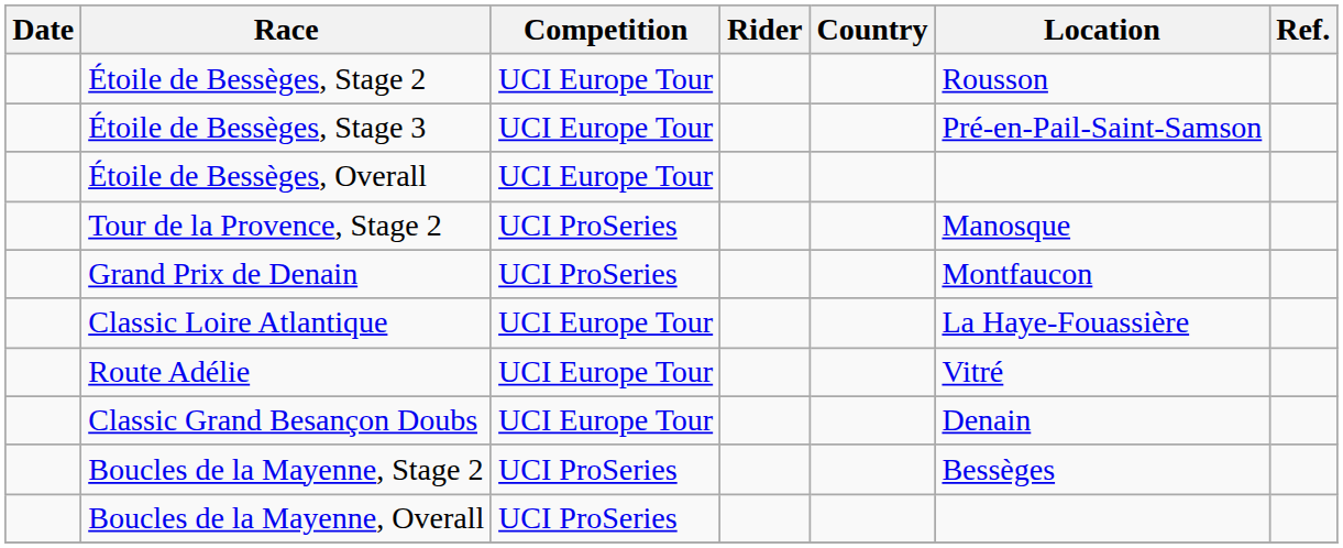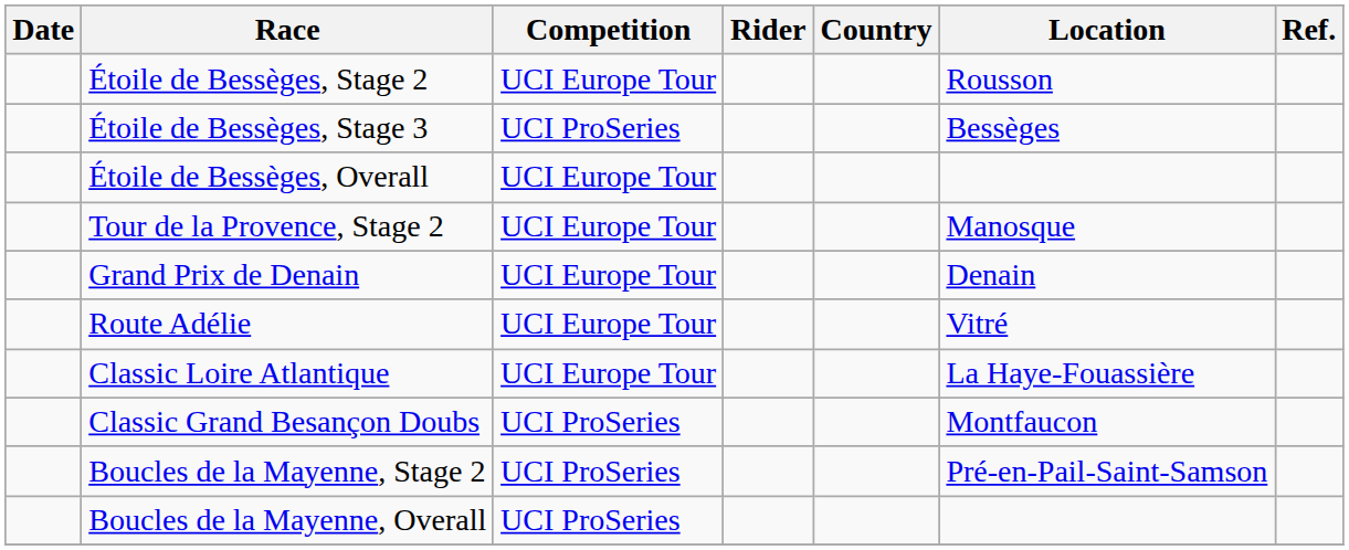 <table class="wikitable sortable">
 <tr>
 <th>Date</th>
 <th>Race</th>
 <th>Competition</th>
 <th>Rider</th>
 <th>Country</th>
 <th>Location</th>
 <th class="unsortable">Ref.</th>
 </tr>
 <tr>
 <td></td>
 <td><a href='#'>Étoile de Bessèges</a>, Stage 2</td>
 <td><a href='#'>UCI Europe Tour</a></td>
 <td></td>
 <td></td>
 <td><a href='#'>Rousson</a></td>
 <td align="center"></td>
 </tr>
 <tr>
 <td></td>
 <td><a href='#'>Étoile de Bessèges</a>, Stage 3</td>
-<td><a href='#'>UCI Europe Tour</a></td>
+<td><a href='#'>UCI ProSeries</a></td>
 <td></td>
 <td></td>
-<td><a href='#'>Pré-en-Pail-Saint-Samson</a></td>
+<td><a href='#'>Bessèges</a></td>
 <td align="center"></td>
 </tr>
 <tr>
 <td></td>
 <td><a href='#'>Étoile de Bessèges</a>, Overall</td>
 <td><a href='#'>UCI Europe Tour</a></td>
 <td></td>
 <td></td>
 <td></td>
 <td align="center"></td>
 </tr>
 <tr>
 <td></td>
 <td><a href='#'>Tour de la Provence</a>, Stage 2</td>
-<td><a href='#'>UCI ProSeries</a></td>
+<td><a href='#'>UCI Europe Tour</a></td>
 <td></td>
 <td></td>
 <td><a href='#'>Manosque</a></td>
 <td align="center"></td>
 </tr>
 <tr>
 <td></td>
 <td><a href='#'>Grand Prix de Denain</a></td>
-<td><a href='#'>UCI ProSeries</a></td>
+<td><a href='#'>UCI Europe Tour</a></td>
 <td></td>
 <td></td>
-<td><a href='#'>Montfaucon</a></td>
+<td><a href='#'>Denain</a></td>
+<td align="center"></td>
+</tr>
+<tr>
+<td></td>
+<td><a href='#'>Route Adélie</a></td>
+<td><a href='#'>UCI Europe Tour</a></td>
+<td></td>
+<td></td>
+<td><a href='#'>Vitré</a></td>
 <td align="center"></td>
 </tr>
 <tr>
 <td></td>
 <td><a href='#'>Classic Loire Atlantique</a></td>
 <td><a href='#'>UCI Europe Tour</a></td>
 <td></td>
 <td></td>
 <td><a href='#'>La Haye-Fouassière</a></td>
 <td align="center"></td>
 </tr>
 <tr>
 <td></td>
-<td><a href='#'>Route Adélie</a></td>
-<td><a href='#'>UCI Europe Tour</a></td>
+<td><a href='#'>Classic Grand Besançon Doubs</a></td>
+<td><a href='#'>UCI ProSeries</a></td>
 <td></td>
 <td></td>
-<td><a href='#'>Vitré</a></td>
-<td align="center"></td>
-</tr>
-<tr>
-<td></td>
-<td><a href='#'>Classic Grand Besançon Doubs</a></td>
-<td><a href='#'>UCI Europe Tour</a></td>
-<td></td>
-<td></td>
-<td><a href='#'>Denain</a></td>
+<td><a href='#'>Montfaucon</a></td>
 <td align="center"></td>
 </tr>
 <tr>
 <td></td>
 <td><a href='#'>Boucles de la Mayenne</a>, Stage 2</td>
 <td><a href='#'>UCI ProSeries</a></td>
 <td></td>
 <td></td>
-<td><a href='#'>Bessèges</a></td>
+<td><a href='#'>Pré-en-Pail-Saint-Samson</a></td>
 <td align="center"></td>
 </tr>
 <tr>
 <td></td>
 <td><a href='#'>Boucles de la Mayenne</a>, Overall</td>
 <td><a href='#'>UCI ProSeries</a></td>
 <td></td>
 <td></td>
 <td></td>
 <td align="center"></td>
 </tr>
 <tr>
 </tr>
 </table>
